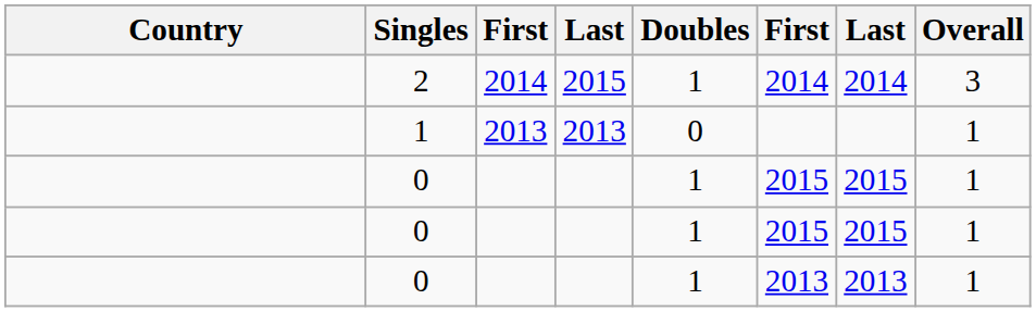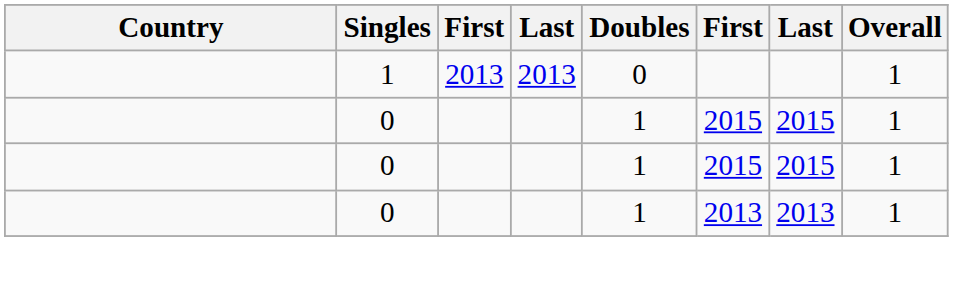 <table class="wikitable sortable" style="text-align:center;">
 <tr>
 <th width="175">Country</th>
 <th>Singles</th>
 <th>First</th>
 <th>Last</th>
 <th>Doubles</th>
 <th>First</th>
 <th>Last</th>
 <th>Overall</th>
-</tr>
-<tr>
-<td align="left"></td>
-<td>2</td>
-<td><a href='#'>2014</a></td>
-<td><a href='#'>2015</a></td>
-<td>1</td>
-<td><a href='#'>2014</a></td>
-<td><a href='#'>2014</a></td>
-<td>3</td>
 </tr>
 <tr>
 <td align="left"></td>
 <td>1</td>
 <td><a href='#'>2013</a></td>
 <td><a href='#'>2013</a></td>
 <td>0</td>
 <td></td>
 <td></td>
 <td>1</td>
 </tr>
 <tr>
 <td align="left"></td>
 <td>0</td>
 <td></td>
 <td></td>
 <td>1</td>
 <td><a href='#'>2015</a></td>
 <td><a href='#'>2015</a></td>
 <td>1</td>
 </tr>
 <tr>
 <td align="left"></td>
 <td>0</td>
 <td></td>
 <td></td>
 <td>1</td>
 <td><a href='#'>2015</a></td>
 <td><a href='#'>2015</a></td>
 <td>1</td>
 </tr>
 <tr>
 <td align="left"></td>
 <td>0</td>
 <td></td>
 <td></td>
 <td>1</td>
 <td><a href='#'>2013</a></td>
 <td><a href='#'>2013</a></td>
 <td>1</td>
 </tr>
 </table>
